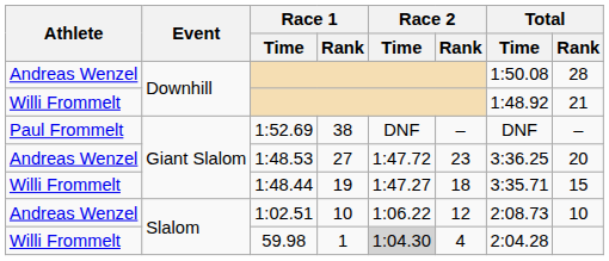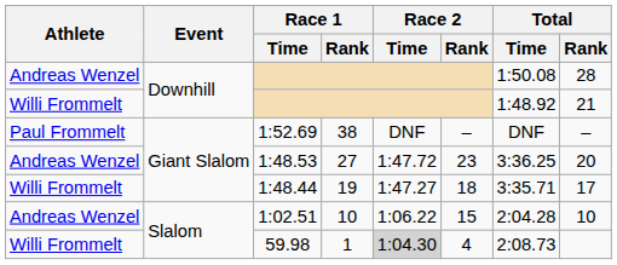 <table class="wikitable" style="font-size:90%">
 <tr>
 <th rowspan="2">Athlete</th>
 <th rowspan="2">Event</th>
 <th colspan="2">Race 1</th>
 <th colspan="2">Race 2</th>
 <th colspan="2">Total</th>
 </tr>
 <tr>
 <th>Time</th>
 <th>Rank</th>
 <th>Time</th>
 <th>Rank</th>
 <th>Time</th>
 <th>Rank</th>
 </tr>
 <tr>
 <td><a href='#'>Andreas Wenzel</a></td>
 <td rowspan="2">Downhill</td>
 <td colspan="4" bgcolor="wheat"></td>
 <td align="center">1:50.08</td>
 <td align="center">28</td>
 </tr>
 <tr>
 <td><a href='#'>Willi Frommelt</a></td>
 <td colspan="4" bgcolor="wheat"></td>
 <td align="center">1:48.92</td>
 <td align="center">21</td>
 </tr>
 <tr>
 <td><a href='#'>Paul Frommelt</a></td>
 <td rowspan="3">Giant Slalom</td>
 <td align="center">1:52.69</td>
 <td align="center">38</td>
 <td align="center">DNF</td>
 <td align="center">–</td>
 <td align="center">DNF</td>
 <td align="center">–</td>
 </tr>
 <tr>
 <td><a href='#'>Andreas Wenzel</a></td>
 <td align="center">1:48.53</td>
 <td align="center">27</td>
 <td align="center">1:47.72</td>
 <td align="center">23</td>
 <td align="center">3:36.25</td>
 <td align="center">20</td>
 </tr>
 <tr>
 <td><a href='#'>Willi Frommelt</a></td>
 <td align="center">1:48.44</td>
 <td align="center">19</td>
 <td align="center">1:47.27</td>
 <td align="center">18</td>
 <td align="center">3:35.71</td>
-<td align="center">15</td>
+<td align="center">17</td>
 </tr>
 <tr>
 <td><a href='#'>Andreas Wenzel</a></td>
 <td rowspan="2">Slalom</td>
 <td align="center">1:02.51</td>
 <td align="center">10</td>
 <td align="center">1:06.22</td>
-<td align="center">12</td>
-<td align="center">2:08.73</td>
+<td align="center">15</td>
+<td align="center">2:04.28</td>
 <td align="center">10</td>
 </tr>
 <tr>
 <td><a href='#'>Willi Frommelt</a></td>
 <td align="center">59.98</td>
 <td align="center">1</td>
 <td align="center" style="background: lightgrey;">1:04.30</td>
 <td align="center">4</td>
-<td align="center">2:04.28</td>
+<td align="center">2:08.73</td>
 <td align="center"></td>
 </tr>
 </table>
